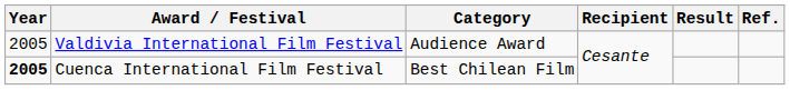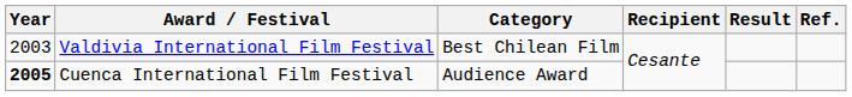 <table class="wikitable">
 <tr>
 <th>Year</th>
 <th>Award / Festival</th>
 <th>Category</th>
 <th>Recipient</th>
 <th>Result</th>
 <th>Ref.</th>
 </tr>
 <tr>
-<td>2005</td>
+<td>2003</td>
 <td><a href='#'>Valdivia International Film Festival</a></td>
-<td>Audience Award</td>
+<td>Best Chilean Film</td>
 <td rowspan="2"><em>Cesante</em></td>
 <td></td>
 <td></td>
 </tr>
 <tr>
 <td><strong>2005</strong></td>
 <td>Cuenca International Film Festival</td>
-<td>Best Chilean Film</td>
+<td>Audience Award</td>
 <td></td>
 <td></td>
 </tr>
 </table>
